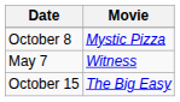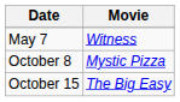 <table class="wikitable plainrowheaders">
 <tr>
 <th scope="col">Date</th>
 <th scope="col">Movie</th>
 </tr>
 <tr>
 </tr>
 <tr>
+<td>May 7</td>
+<td><em><a href='#'>Witness</a></em></td>
+</tr>
+<tr>
 <td>October 8</td>
 <td><em><a href='#'>Mystic Pizza</a></em></td>
-</tr>
-<tr>
-<td>May 7</td>
-<td><em><a href='#'>Witness</a></em></td>
 </tr>
 <tr>
 <td>October 15</td>
 <td><em><a href='#'>The Big Easy</a></em></td>
 </tr>
 </table>
